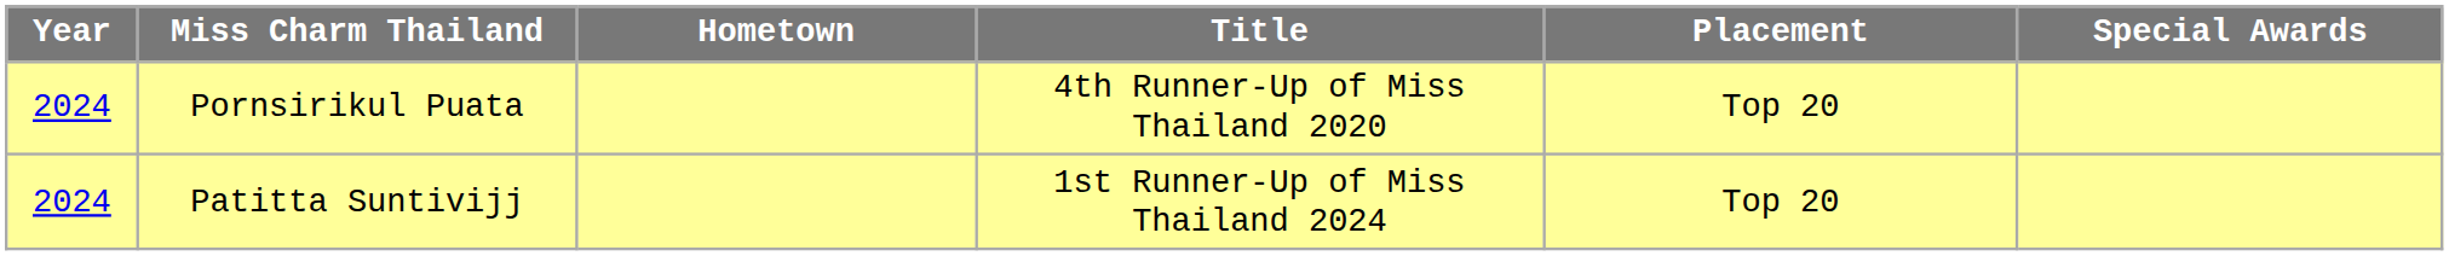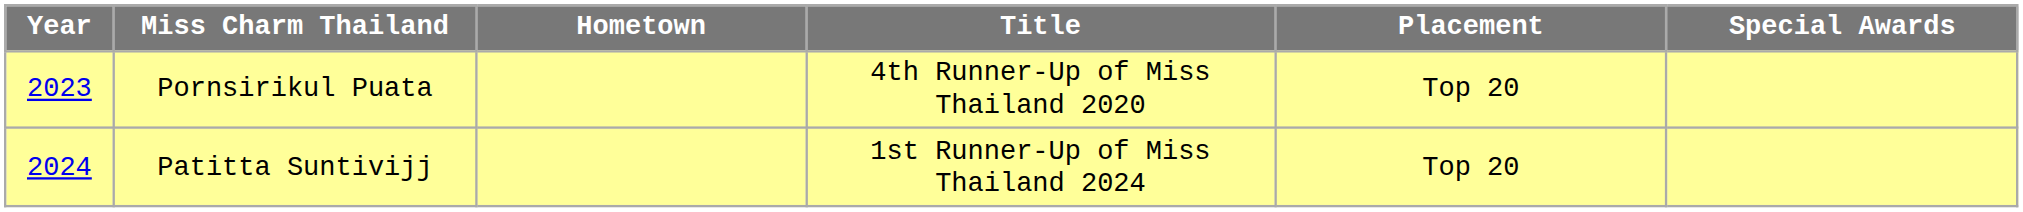 <table class="wikitable sortable" style="font-size: 90%; text-align:center">
 <tr>
 <th width="50" style="background-color:#787878;color:#FFFFFF;">Year</th>
 <th width="200" style="background-color:#787878;color:#FFFFFF;">Miss Charm Thailand</th>
 <th width="190" style="background-color:#787878;color:#FFFFFF;">Hometown</th>
 <th width="290" style="background-color:#787878;color:#FFFFFF;">Title</th>
 <th width="230" style="background-color:#787878;color:#FFFFFF;">Placement</th>
 <th width="210" style="background-color:#787878;color:#FFFFFF;">Special Awards</th>
 </tr>
 <tr style="background-color:#FFFF99">
-<td><a href='#'>2024</a></td>
+<td><a href='#'>2023</a></td>
 <td>Pornsirikul Puata</td>
 <td align=left></td>
 <td>4th Runner-Up of Miss Thailand 2020</td>
 <td>Top 20</td>
 <td></td>
 </tr>
 <tr style="background-color:#FFFF99">
 <td><a href='#'>2024</a></td>
 <td>Patitta Suntivijj</td>
 <td align=left></td>
 <td>1st Runner-Up of Miss Thailand 2024</td>
 <td>Top 20</td>
 <td style="background:;"></td>
 </tr>
 </table>
